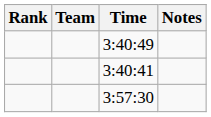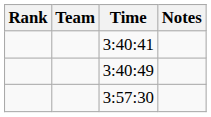 <table class="wikitable sortable" style="text-align:center">
 <tr>
 <th>Rank</th>
 <th>Team</th>
 <th>Time</th>
 <th>Notes</th>
 </tr>
 <tr>
 <td></td>
 <td align=left></td>
-<td>3:40:49</td>
+<td>3:40:41</td>
 <td></td>
 </tr>
 <tr>
 <td></td>
 <td align=left></td>
-<td>3:40:41</td>
+<td>3:40:49</td>
 <td></td>
 </tr>
 <tr>
 <td></td>
 <td align=left></td>
 <td>3:57:30</td>
 <td></td>
 </tr>
 </table>
